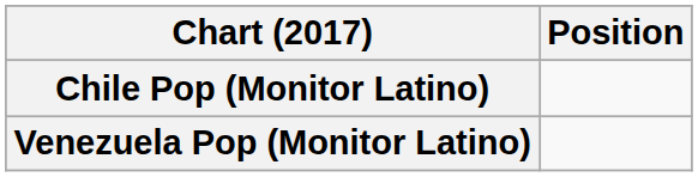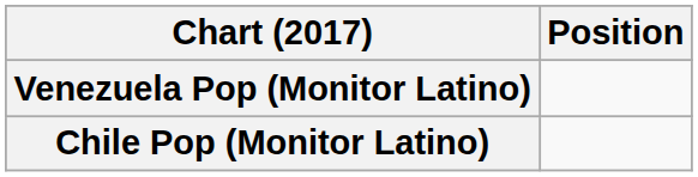 <table class="wikitable plainrowheaders sortable" style="text-align:center">
 <tr>
 <th scope="col">Chart (2017)</th>
 <th scope="col">Position</th>
 </tr>
 <tr>
+<th scope="row">Venezuela Pop (Monitor Latino)</th>
+<td></td>
+</tr>
+<tr>
 <th scope="row">Chile Pop (Monitor Latino)</th>
 <td></td>
 </tr>
-<tr>
-<th scope="row">Venezuela Pop (Monitor Latino)</th>
-<td></td>
-</tr>
 </table>
